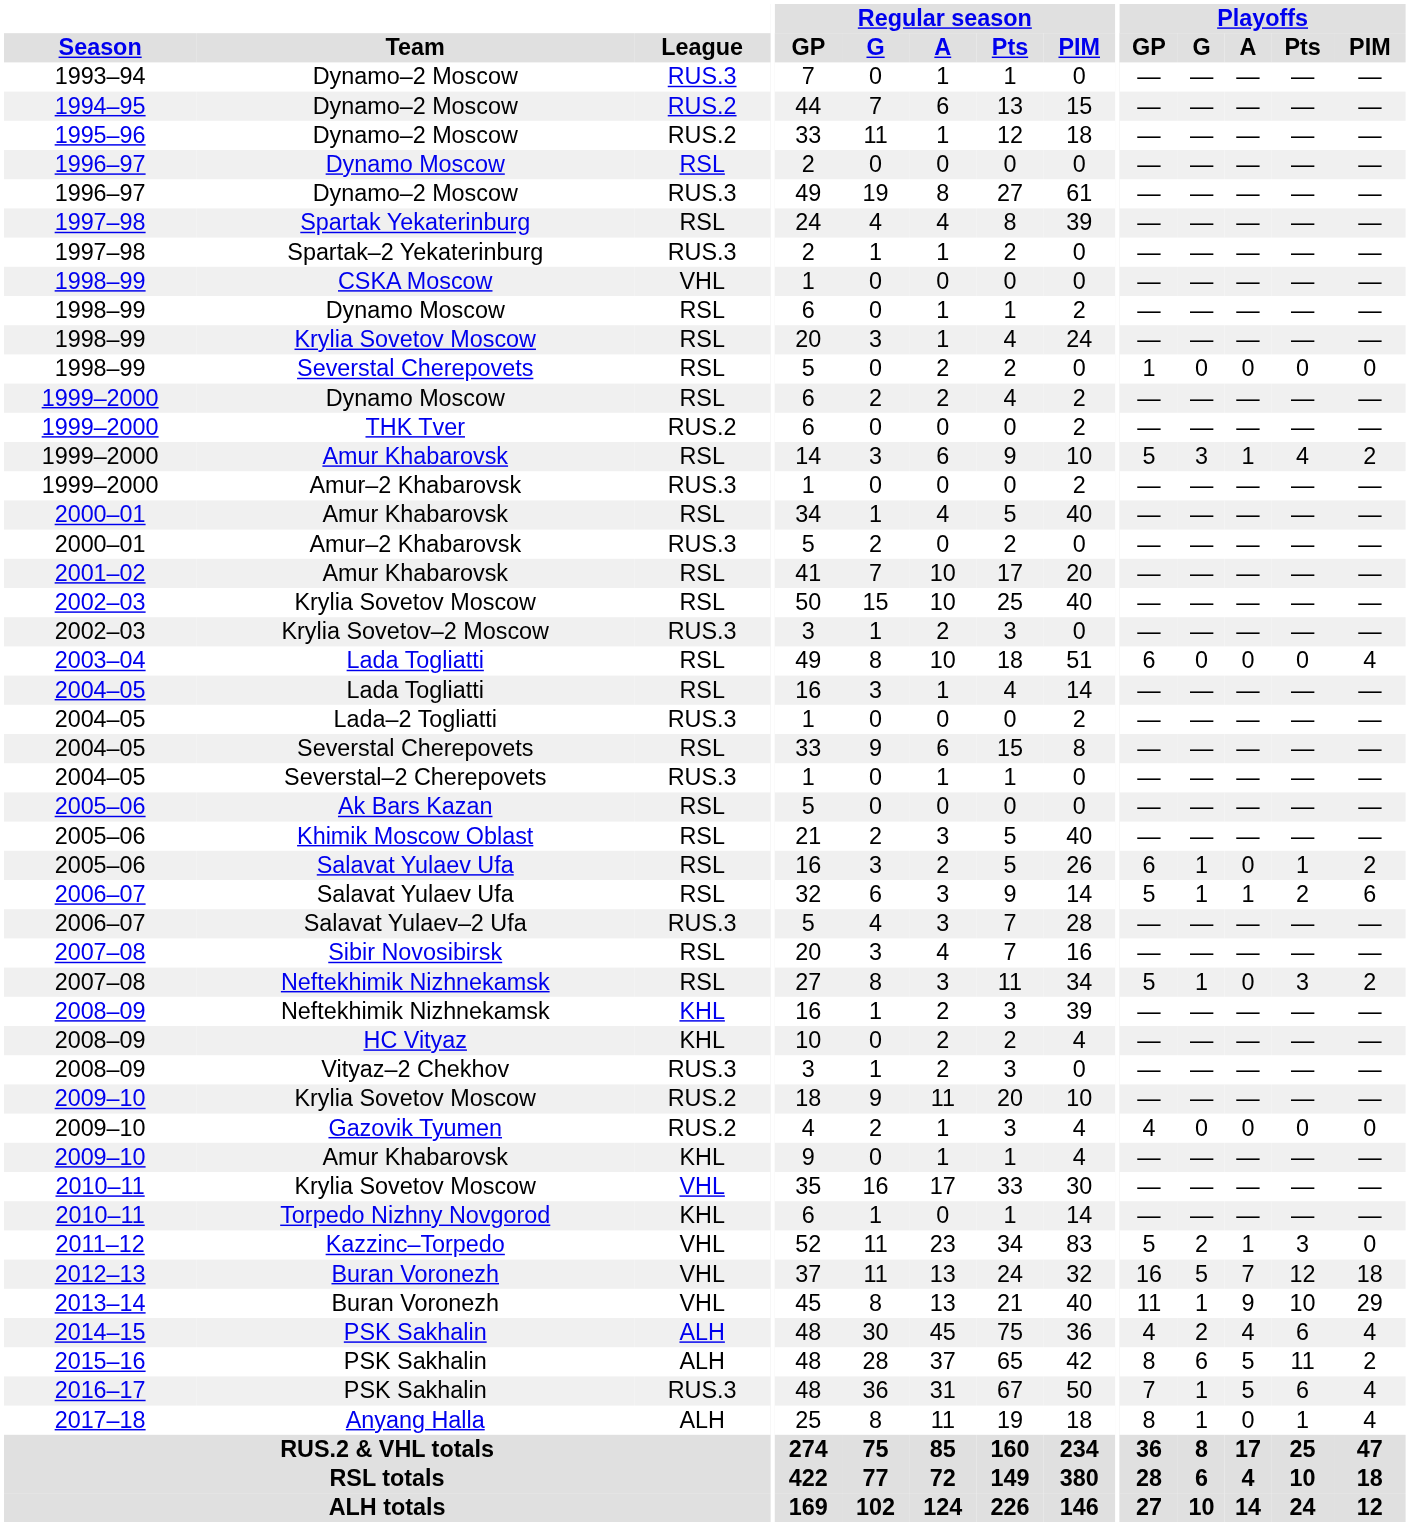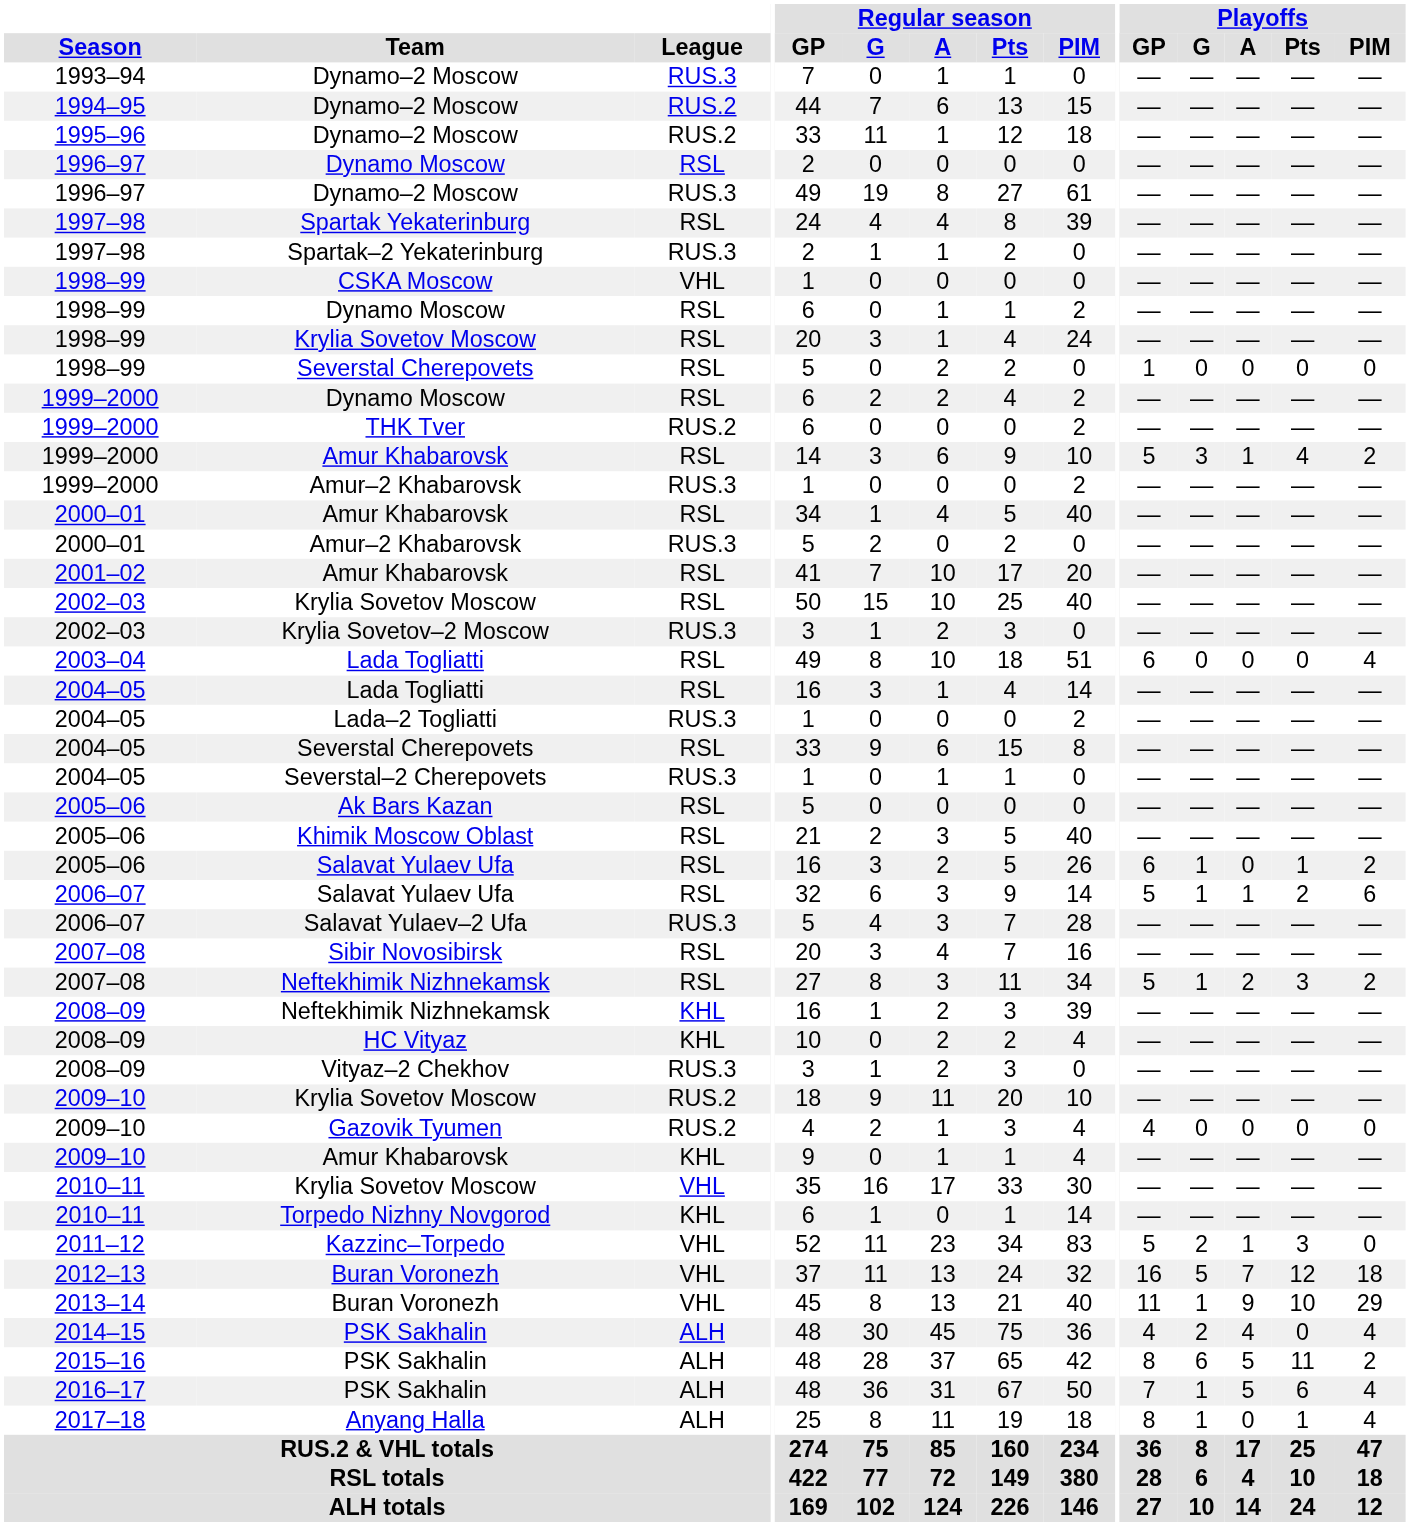 <table border="0" cellpadding="1" cellspacing="0" style="text-align:center; width:60em">
 <tr bgcolor="#e0e0e0">
 <th colspan="3" bgcolor="#ffffff"></th>
 <th rowspan="99" bgcolor="#ffffff"></th>
 <th colspan="5"><a href='#'>Regular season</a></th>
 <th rowspan="99" bgcolor="#ffffff"></th>
 <th colspan="5"><a href='#'>Playoffs</a></th>
 </tr>
 <tr bgcolor="#e0e0e0">
 <th><a href='#'>Season</a></th>
 <th>Team</th>
 <th>League</th>
 <th>GP</th>
 <th><a href='#'>G</a></th>
 <th><a href='#'>A</a></th>
 <th><a href='#'>Pts</a></th>
 <th><a href='#'>PIM</a></th>
 <th>GP</th>
 <th>G</th>
 <th>A</th>
 <th>Pts</th>
 <th>PIM</th>
 </tr>
 <tr>
 <td>1993–94</td>
 <td>Dynamo–2 Moscow</td>
 <td><a href='#'>RUS.3</a></td>
 <td>7</td>
 <td>0</td>
 <td>1</td>
 <td>1</td>
 <td>0</td>
 <td>—</td>
 <td>—</td>
 <td>—</td>
 <td>—</td>
 <td>—</td>
 </tr>
 <tr bgcolor="#f0f0f0">
 <td><a href='#'>1994–95</a></td>
 <td>Dynamo–2 Moscow</td>
 <td><a href='#'>RUS.2</a></td>
 <td>44</td>
 <td>7</td>
 <td>6</td>
 <td>13</td>
 <td>15</td>
 <td>—</td>
 <td>—</td>
 <td>—</td>
 <td>—</td>
 <td>—</td>
 </tr>
 <tr>
 <td><a href='#'>1995–96</a></td>
 <td>Dynamo–2 Moscow</td>
 <td>RUS.2</td>
 <td>33</td>
 <td>11</td>
 <td>1</td>
 <td>12</td>
 <td>18</td>
 <td>—</td>
 <td>—</td>
 <td>—</td>
 <td>—</td>
 <td>—</td>
 </tr>
 <tr bgcolor="#f0f0f0">
 <td><a href='#'>1996–97</a></td>
 <td><a href='#'>Dynamo Moscow</a></td>
 <td><a href='#'>RSL</a></td>
 <td>2</td>
 <td>0</td>
 <td>0</td>
 <td>0</td>
 <td>0</td>
 <td>—</td>
 <td>—</td>
 <td>—</td>
 <td>—</td>
 <td>—</td>
 </tr>
 <tr>
 <td>1996–97</td>
 <td>Dynamo–2 Moscow</td>
 <td>RUS.3</td>
 <td>49</td>
 <td>19</td>
 <td>8</td>
 <td>27</td>
 <td>61</td>
 <td>—</td>
 <td>—</td>
 <td>—</td>
 <td>—</td>
 <td>—</td>
 </tr>
 <tr bgcolor="#f0f0f0">
 <td><a href='#'>1997–98</a></td>
 <td><a href='#'>Spartak Yekaterinburg</a></td>
 <td>RSL</td>
 <td>24</td>
 <td>4</td>
 <td>4</td>
 <td>8</td>
 <td>39</td>
 <td>—</td>
 <td>—</td>
 <td>—</td>
 <td>—</td>
 <td>—</td>
 </tr>
 <tr>
 <td>1997–98</td>
 <td>Spartak–2 Yekaterinburg</td>
 <td>RUS.3</td>
 <td>2</td>
 <td>1</td>
 <td>1</td>
 <td>2</td>
 <td>0</td>
 <td>—</td>
 <td>—</td>
 <td>—</td>
 <td>—</td>
 <td>—</td>
 </tr>
 <tr bgcolor="#f0f0f0">
 <td><a href='#'>1998–99</a></td>
 <td><a href='#'>CSKA Moscow</a></td>
 <td>VHL</td>
 <td>1</td>
 <td>0</td>
 <td>0</td>
 <td>0</td>
 <td>0</td>
 <td>—</td>
 <td>—</td>
 <td>—</td>
 <td>—</td>
 <td>—</td>
 </tr>
 <tr>
 <td>1998–99</td>
 <td>Dynamo Moscow</td>
 <td>RSL</td>
 <td>6</td>
 <td>0</td>
 <td>1</td>
 <td>1</td>
 <td>2</td>
 <td>—</td>
 <td>—</td>
 <td>—</td>
 <td>—</td>
 <td>—</td>
 </tr>
 <tr bgcolor="#f0f0f0">
 <td>1998–99</td>
 <td><a href='#'>Krylia Sovetov Moscow</a></td>
 <td>RSL</td>
 <td>20</td>
 <td>3</td>
 <td>1</td>
 <td>4</td>
 <td>24</td>
 <td>—</td>
 <td>—</td>
 <td>—</td>
 <td>—</td>
 <td>—</td>
 </tr>
 <tr>
 <td>1998–99</td>
 <td><a href='#'>Severstal Cherepovets</a></td>
 <td>RSL</td>
 <td>5</td>
 <td>0</td>
 <td>2</td>
 <td>2</td>
 <td>0</td>
 <td>1</td>
 <td>0</td>
 <td>0</td>
 <td>0</td>
 <td>0</td>
 </tr>
 <tr bgcolor="#f0f0f0">
 <td><a href='#'>1999–2000</a></td>
 <td>Dynamo Moscow</td>
 <td>RSL</td>
 <td>6</td>
 <td>2</td>
 <td>2</td>
 <td>4</td>
 <td>2</td>
 <td>—</td>
 <td>—</td>
 <td>—</td>
 <td>—</td>
 <td>—</td>
 </tr>
 <tr>
 <td><a href='#'>1999–2000</a></td>
 <td><a href='#'>THK Tver</a></td>
 <td>RUS.2</td>
 <td>6</td>
 <td>0</td>
 <td>0</td>
 <td>0</td>
 <td>2</td>
 <td>—</td>
 <td>—</td>
 <td>—</td>
 <td>—</td>
 <td>—</td>
 </tr>
 <tr bgcolor="#f0f0f0">
 <td>1999–2000</td>
 <td><a href='#'>Amur Khabarovsk</a></td>
 <td>RSL</td>
 <td>14</td>
 <td>3</td>
 <td>6</td>
 <td>9</td>
 <td>10</td>
 <td>5</td>
 <td>3</td>
 <td>1</td>
 <td>4</td>
 <td>2</td>
 </tr>
 <tr>
 <td>1999–2000</td>
 <td>Amur–2 Khabarovsk</td>
 <td>RUS.3</td>
 <td>1</td>
 <td>0</td>
 <td>0</td>
 <td>0</td>
 <td>2</td>
 <td>—</td>
 <td>—</td>
 <td>—</td>
 <td>—</td>
 <td>—</td>
 </tr>
 <tr bgcolor="#f0f0f0">
 <td><a href='#'>2000–01</a></td>
 <td>Amur Khabarovsk</td>
 <td>RSL</td>
 <td>34</td>
 <td>1</td>
 <td>4</td>
 <td>5</td>
 <td>40</td>
 <td>—</td>
 <td>—</td>
 <td>—</td>
 <td>—</td>
 <td>—</td>
 </tr>
 <tr>
 <td>2000–01</td>
 <td>Amur–2 Khabarovsk</td>
 <td>RUS.3</td>
 <td>5</td>
 <td>2</td>
 <td>0</td>
 <td>2</td>
 <td>0</td>
 <td>—</td>
 <td>—</td>
 <td>—</td>
 <td>—</td>
 <td>—</td>
 </tr>
 <tr bgcolor="#f0f0f0">
 <td><a href='#'>2001–02</a></td>
 <td>Amur Khabarovsk</td>
 <td>RSL</td>
 <td>41</td>
 <td>7</td>
 <td>10</td>
 <td>17</td>
 <td>20</td>
 <td>—</td>
 <td>—</td>
 <td>—</td>
 <td>—</td>
 <td>—</td>
 </tr>
 <tr>
 <td><a href='#'>2002–03</a></td>
 <td>Krylia Sovetov Moscow</td>
 <td>RSL</td>
 <td>50</td>
 <td>15</td>
 <td>10</td>
 <td>25</td>
 <td>40</td>
 <td>—</td>
 <td>—</td>
 <td>—</td>
 <td>—</td>
 <td>—</td>
 </tr>
 <tr bgcolor="#f0f0f0">
 <td>2002–03</td>
 <td>Krylia Sovetov–2 Moscow</td>
 <td>RUS.3</td>
 <td>3</td>
 <td>1</td>
 <td>2</td>
 <td>3</td>
 <td>0</td>
 <td>—</td>
 <td>—</td>
 <td>—</td>
 <td>—</td>
 <td>—</td>
 </tr>
 <tr>
 <td><a href='#'>2003–04</a></td>
 <td><a href='#'>Lada Togliatti</a></td>
 <td>RSL</td>
 <td>49</td>
 <td>8</td>
 <td>10</td>
 <td>18</td>
 <td>51</td>
 <td>6</td>
 <td>0</td>
 <td>0</td>
 <td>0</td>
 <td>4</td>
 </tr>
 <tr bgcolor="#f0f0f0">
 <td><a href='#'>2004–05</a></td>
 <td>Lada Togliatti</td>
 <td>RSL</td>
 <td>16</td>
 <td>3</td>
 <td>1</td>
 <td>4</td>
 <td>14</td>
 <td>—</td>
 <td>—</td>
 <td>—</td>
 <td>—</td>
 <td>—</td>
 </tr>
 <tr>
 <td>2004–05</td>
 <td>Lada–2 Togliatti</td>
 <td>RUS.3</td>
 <td>1</td>
 <td>0</td>
 <td>0</td>
 <td>0</td>
 <td>2</td>
 <td>—</td>
 <td>—</td>
 <td>—</td>
 <td>—</td>
 <td>—</td>
 </tr>
 <tr bgcolor="#f0f0f0">
 <td>2004–05</td>
 <td>Severstal Cherepovets</td>
 <td>RSL</td>
 <td>33</td>
 <td>9</td>
 <td>6</td>
 <td>15</td>
 <td>8</td>
 <td>—</td>
 <td>—</td>
 <td>—</td>
 <td>—</td>
 <td>—</td>
 </tr>
 <tr>
 <td>2004–05</td>
 <td>Severstal–2 Cherepovets</td>
 <td>RUS.3</td>
 <td>1</td>
 <td>0</td>
 <td>1</td>
 <td>1</td>
 <td>0</td>
 <td>—</td>
 <td>—</td>
 <td>—</td>
 <td>—</td>
 <td>—</td>
 </tr>
 <tr bgcolor="#f0f0f0">
 <td><a href='#'>2005–06</a></td>
 <td><a href='#'>Ak Bars Kazan</a></td>
 <td>RSL</td>
 <td>5</td>
 <td>0</td>
 <td>0</td>
 <td>0</td>
 <td>0</td>
 <td>—</td>
 <td>—</td>
 <td>—</td>
 <td>—</td>
 <td>—</td>
 </tr>
 <tr>
 <td>2005–06</td>
 <td><a href='#'>Khimik Moscow Oblast</a></td>
 <td>RSL</td>
 <td>21</td>
 <td>2</td>
 <td>3</td>
 <td>5</td>
 <td>40</td>
 <td>—</td>
 <td>—</td>
 <td>—</td>
 <td>—</td>
 <td>—</td>
 </tr>
 <tr bgcolor="#f0f0f0">
 <td>2005–06</td>
 <td><a href='#'>Salavat Yulaev Ufa</a></td>
 <td>RSL</td>
 <td>16</td>
 <td>3</td>
 <td>2</td>
 <td>5</td>
 <td>26</td>
 <td>6</td>
 <td>1</td>
 <td>0</td>
 <td>1</td>
 <td>2</td>
 </tr>
 <tr>
 <td><a href='#'>2006–07</a></td>
 <td>Salavat Yulaev Ufa</td>
 <td>RSL</td>
 <td>32</td>
 <td>6</td>
 <td>3</td>
 <td>9</td>
 <td>14</td>
 <td>5</td>
 <td>1</td>
 <td>1</td>
 <td>2</td>
 <td>6</td>
 </tr>
 <tr bgcolor="#f0f0f0">
 <td>2006–07</td>
 <td>Salavat Yulaev–2 Ufa</td>
 <td>RUS.3</td>
 <td>5</td>
 <td>4</td>
 <td>3</td>
 <td>7</td>
 <td>28</td>
 <td>—</td>
 <td>—</td>
 <td>—</td>
 <td>—</td>
 <td>—</td>
 </tr>
 <tr>
 <td><a href='#'>2007–08</a></td>
 <td><a href='#'>Sibir Novosibirsk</a></td>
 <td>RSL</td>
 <td>20</td>
 <td>3</td>
 <td>4</td>
 <td>7</td>
 <td>16</td>
 <td>—</td>
 <td>—</td>
 <td>—</td>
 <td>—</td>
 <td>—</td>
 </tr>
 <tr bgcolor="#f0f0f0">
 <td>2007–08</td>
 <td><a href='#'>Neftekhimik Nizhnekamsk</a></td>
 <td>RSL</td>
 <td>27</td>
 <td>8</td>
 <td>3</td>
 <td>11</td>
 <td>34</td>
 <td>5</td>
 <td>1</td>
-<td>0</td>
+<td>2</td>
 <td>3</td>
 <td>2</td>
 </tr>
 <tr>
 <td><a href='#'>2008–09</a></td>
 <td>Neftekhimik Nizhnekamsk</td>
 <td><a href='#'>KHL</a></td>
 <td>16</td>
 <td>1</td>
 <td>2</td>
 <td>3</td>
 <td>39</td>
 <td>—</td>
 <td>—</td>
 <td>—</td>
 <td>—</td>
 <td>—</td>
 </tr>
 <tr bgcolor="#f0f0f0">
 <td>2008–09</td>
 <td><a href='#'>HC Vityaz</a></td>
 <td>KHL</td>
 <td>10</td>
 <td>0</td>
 <td>2</td>
 <td>2</td>
 <td>4</td>
 <td>—</td>
 <td>—</td>
 <td>—</td>
 <td>—</td>
 <td>—</td>
 </tr>
 <tr>
 <td>2008–09</td>
 <td>Vityaz–2 Chekhov</td>
 <td>RUS.3</td>
 <td>3</td>
 <td>1</td>
 <td>2</td>
 <td>3</td>
 <td>0</td>
 <td>—</td>
 <td>—</td>
 <td>—</td>
 <td>—</td>
 <td>—</td>
 </tr>
 <tr bgcolor="#f0f0f0">
 <td><a href='#'>2009–10</a></td>
 <td>Krylia Sovetov Moscow</td>
 <td>RUS.2</td>
 <td>18</td>
 <td>9</td>
 <td>11</td>
 <td>20</td>
 <td>10</td>
 <td>—</td>
 <td>—</td>
 <td>—</td>
 <td>—</td>
 <td>—</td>
 </tr>
 <tr>
 <td>2009–10</td>
 <td><a href='#'>Gazovik Tyumen</a></td>
 <td>RUS.2</td>
 <td>4</td>
 <td>2</td>
 <td>1</td>
 <td>3</td>
 <td>4</td>
 <td>4</td>
 <td>0</td>
 <td>0</td>
 <td>0</td>
 <td>0</td>
 </tr>
 <tr bgcolor="#f0f0f0">
 <td><a href='#'>2009–10</a></td>
 <td>Amur Khabarovsk</td>
 <td>KHL</td>
 <td>9</td>
 <td>0</td>
 <td>1</td>
 <td>1</td>
 <td>4</td>
 <td>—</td>
 <td>—</td>
 <td>—</td>
 <td>—</td>
 <td>—</td>
 </tr>
 <tr>
 <td><a href='#'>2010–11</a></td>
 <td>Krylia Sovetov Moscow</td>
 <td><a href='#'>VHL</a></td>
 <td>35</td>
 <td>16</td>
 <td>17</td>
 <td>33</td>
 <td>30</td>
 <td>—</td>
 <td>—</td>
 <td>—</td>
 <td>—</td>
 <td>—</td>
 </tr>
 <tr bgcolor="#f0f0f0">
 <td><a href='#'>2010–11</a></td>
 <td><a href='#'>Torpedo Nizhny Novgorod</a></td>
 <td>KHL</td>
 <td>6</td>
 <td>1</td>
 <td>0</td>
 <td>1</td>
 <td>14</td>
 <td>—</td>
 <td>—</td>
 <td>—</td>
 <td>—</td>
 <td>—</td>
 </tr>
 <tr>
 <td><a href='#'>2011–12</a></td>
 <td><a href='#'>Kazzinc–Torpedo</a></td>
 <td>VHL</td>
 <td>52</td>
 <td>11</td>
 <td>23</td>
 <td>34</td>
 <td>83</td>
 <td>5</td>
 <td>2</td>
 <td>1</td>
 <td>3</td>
 <td>0</td>
 </tr>
 <tr bgcolor="#f0f0f0">
 <td><a href='#'>2012–13</a></td>
 <td><a href='#'>Buran Voronezh</a></td>
 <td>VHL</td>
 <td>37</td>
 <td>11</td>
 <td>13</td>
 <td>24</td>
 <td>32</td>
 <td>16</td>
 <td>5</td>
 <td>7</td>
 <td>12</td>
 <td>18</td>
 </tr>
 <tr>
 <td><a href='#'>2013–14</a></td>
 <td>Buran Voronezh</td>
 <td>VHL</td>
 <td>45</td>
 <td>8</td>
 <td>13</td>
 <td>21</td>
 <td>40</td>
 <td>11</td>
 <td>1</td>
 <td>9</td>
 <td>10</td>
 <td>29</td>
 </tr>
 <tr bgcolor="#f0f0f0">
 <td><a href='#'>2014–15</a></td>
 <td><a href='#'>PSK Sakhalin</a></td>
 <td><a href='#'>ALH</a></td>
 <td>48</td>
 <td>30</td>
 <td>45</td>
 <td>75</td>
 <td>36</td>
 <td>4</td>
 <td>2</td>
 <td>4</td>
-<td>6</td>
+<td>0</td>
 <td>4</td>
 </tr>
 <tr>
 <td><a href='#'>2015–16</a></td>
 <td>PSK Sakhalin</td>
 <td>ALH</td>
 <td>48</td>
 <td>28</td>
 <td>37</td>
 <td>65</td>
 <td>42</td>
 <td>8</td>
 <td>6</td>
 <td>5</td>
 <td>11</td>
 <td>2</td>
 </tr>
 <tr bgcolor="#f0f0f0">
 <td><a href='#'>2016–17</a></td>
 <td>PSK Sakhalin</td>
-<td>RUS.3</td>
+<td>ALH</td>
 <td>48</td>
 <td>36</td>
 <td>31</td>
 <td>67</td>
 <td>50</td>
 <td>7</td>
 <td>1</td>
 <td>5</td>
 <td>6</td>
 <td>4</td>
 </tr>
 <tr>
 <td><a href='#'>2017–18</a></td>
 <td><a href='#'>Anyang Halla</a></td>
 <td>ALH</td>
 <td>25</td>
 <td>8</td>
 <td>11</td>
 <td>19</td>
 <td>18</td>
 <td>8</td>
 <td>1</td>
 <td>0</td>
 <td>1</td>
 <td>4</td>
 </tr>
 <tr bgcolor="#e0e0e0">
 <th colspan="3">RUS.2 & VHL totals</th>
 <th>274</th>
 <th>75</th>
 <th>85</th>
 <th>160</th>
 <th>234</th>
 <th>36</th>
 <th>8</th>
 <th>17</th>
 <th>25</th>
 <th>47</th>
 </tr>
 <tr bgcolor="#e0e0e0">
 <th colspan="3">RSL totals</th>
 <th>422</th>
 <th>77</th>
 <th>72</th>
 <th>149</th>
 <th>380</th>
 <th>28</th>
 <th>6</th>
 <th>4</th>
 <th>10</th>
 <th>18</th>
 </tr>
 <tr bgcolor="#e0e0e0">
 <th colspan="3">ALH totals</th>
 <th>169</th>
 <th>102</th>
 <th>124</th>
 <th>226</th>
 <th>146</th>
 <th>27</th>
 <th>10</th>
 <th>14</th>
 <th>24</th>
 <th>12</th>
 </tr>
 </table>
